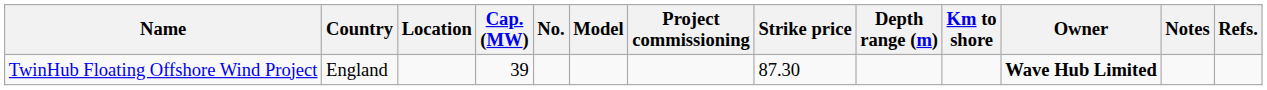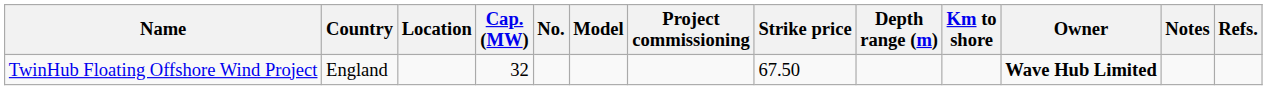 <table class="wikitable sortable">
 <tr>
 <th>Name</th>
 <th>Country</th>
 <th>Location</th>
 <th><a href='#'>Cap.</a><br> (<a href='#'>MW</a>)</th>
 <th>No.</th>
 <th>Model</th>
 <th>Project<br>commissioning</th>
 <th>Strike price</th>
 <th>Depth<br>range (<a href='#'>m</a>)</th>
 <th><a href='#'>Km</a> to<br>shore</th>
 <th>Owner</th>
 <th>Notes</th>
 <th>Refs.</th>
 </tr>
 <tr>
 <td><a href='#'>TwinHub&nbsp;Floating&nbsp;Offshore Wind&nbsp;Project</a></td>
 <td>England</td>
 <td></td>
-<td style="text-align:right;">39</td>
+<td style="text-align:right;">32</td>
 <td style="text-align:right;"></td>
 <td></td>
 <td></td>
-<td>87.30</td>
+<td>67.50</td>
 <td></td>
 <td></td>
 <td><strong>Wave Hub Limited</strong></td>
 <td></td>
 <td></td>
 </tr>
 </table>
